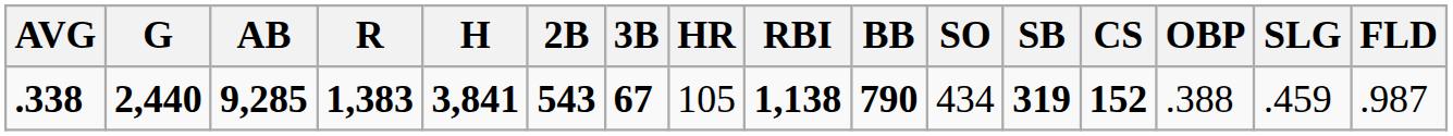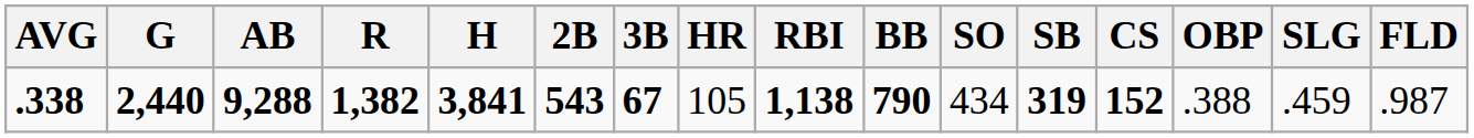 <table class="wikitable">
 <tr>
 <th>AVG</th>
 <th>G</th>
 <th>AB</th>
 <th>R</th>
 <th>H</th>
 <th>2B</th>
 <th>3B</th>
 <th>HR</th>
 <th>RBI</th>
 <th>BB</th>
 <th>SO</th>
 <th>SB</th>
 <th>CS</th>
 <th>OBP</th>
 <th>SLG</th>
 <th>FLD</th>
 </tr>
 <tr>
 <td><strong>.338</strong></td>
 <td><strong>2,440</strong></td>
-<td><strong>9,285</strong></td>
-<td><strong>1,383</strong></td>
+<td><strong>9,288</strong></td>
+<td><strong>1,382</strong></td>
 <td><strong>3,841</strong></td>
 <td><strong>543</strong></td>
 <td><strong>67</strong></td>
 <td>105</td>
 <td><strong>1,138</strong></td>
 <td><strong>790</strong></td>
 <td>434</td>
 <td><strong>319</strong></td>
 <td><strong>152</strong></td>
 <td>.388</td>
 <td>.459</td>
 <td>.987</td>
 </tr>
 </table>
